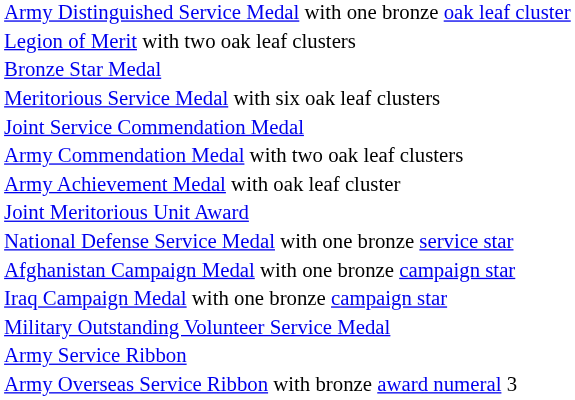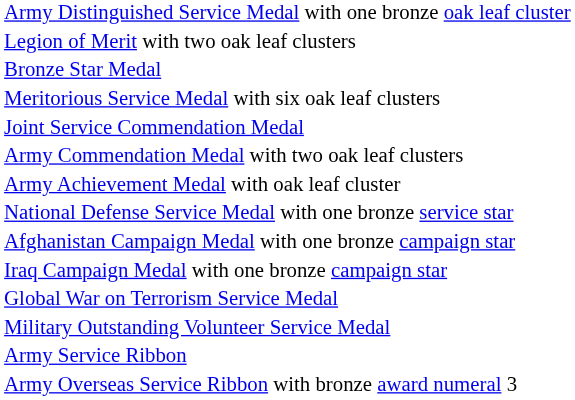 <table>
 <tr>
 <td></td>
 <td><a href='#'>Army Distinguished Service Medal</a> with one bronze <a href='#'>oak leaf cluster</a></td>
 </tr>
 <tr>
 <td><span></span><span></span></td>
 <td><a href='#'>Legion of Merit</a> with two oak leaf clusters</td>
 </tr>
 <tr>
 <td></td>
 <td><a href='#'>Bronze Star Medal</a></td>
 </tr>
 <tr>
 <td><span></span><span></span></td>
 <td><a href='#'>Meritorious Service Medal</a> with six oak leaf clusters</td>
 </tr>
 <tr>
 <td></td>
 <td><a href='#'>Joint Service Commendation Medal</a></td>
 </tr>
 <tr>
 <td><span></span><span></span></td>
 <td><a href='#'>Army Commendation Medal</a> with two oak leaf clusters</td>
 </tr>
 <tr>
 <td></td>
 <td><a href='#'>Army Achievement Medal</a> with oak leaf cluster</td>
 </tr>
 <tr>
 <td></td>
-<td><a href='#'>Joint Meritorious Unit Award</a></td>
-</tr>
-<tr>
-<td></td>
 <td><a href='#'>National Defense Service Medal</a> with one bronze <a href='#'>service star</a></td>
 </tr>
 <tr>
 <td></td>
 <td><a href='#'>Afghanistan Campaign Medal</a> with one bronze <a href='#'>campaign star</a></td>
 </tr>
 <tr>
 <td></td>
 <td><a href='#'>Iraq Campaign Medal</a> with one bronze <a href='#'>campaign star</a></td>
+</tr>
+<tr>
+<td></td>
+<td><a href='#'>Global War on Terrorism Service Medal</a></td>
 </tr>
 <tr>
 <td></td>
 <td><a href='#'>Military Outstanding Volunteer Service Medal</a></td>
 </tr>
 <tr>
 <td></td>
 <td><a href='#'>Army Service Ribbon</a></td>
 </tr>
 <tr>
 <td><span></span></td>
 <td><a href='#'>Army Overseas Service Ribbon</a> with bronze <a href='#'>award numeral</a> 3</td>
 </tr>
 </table>
